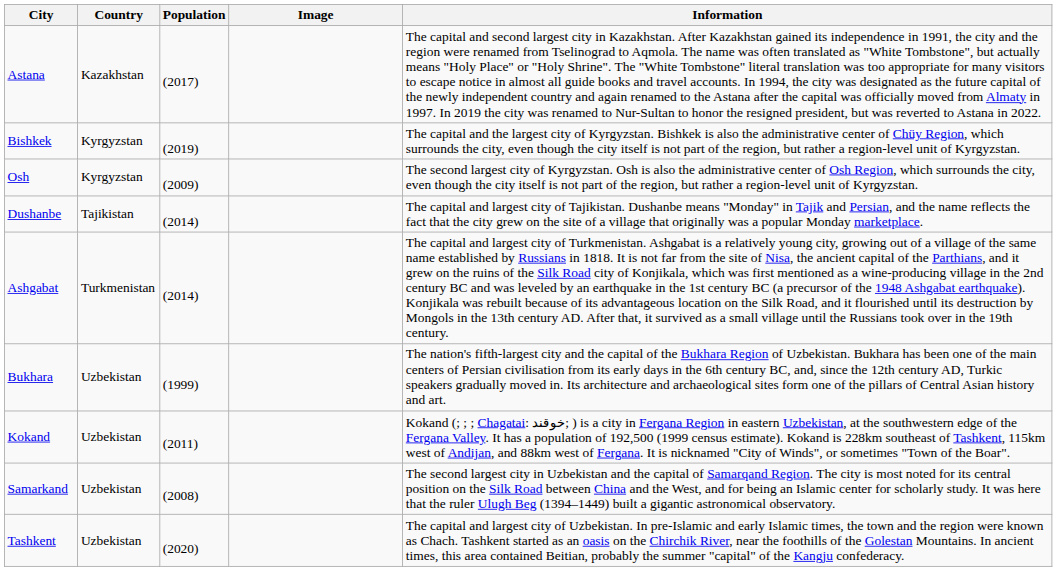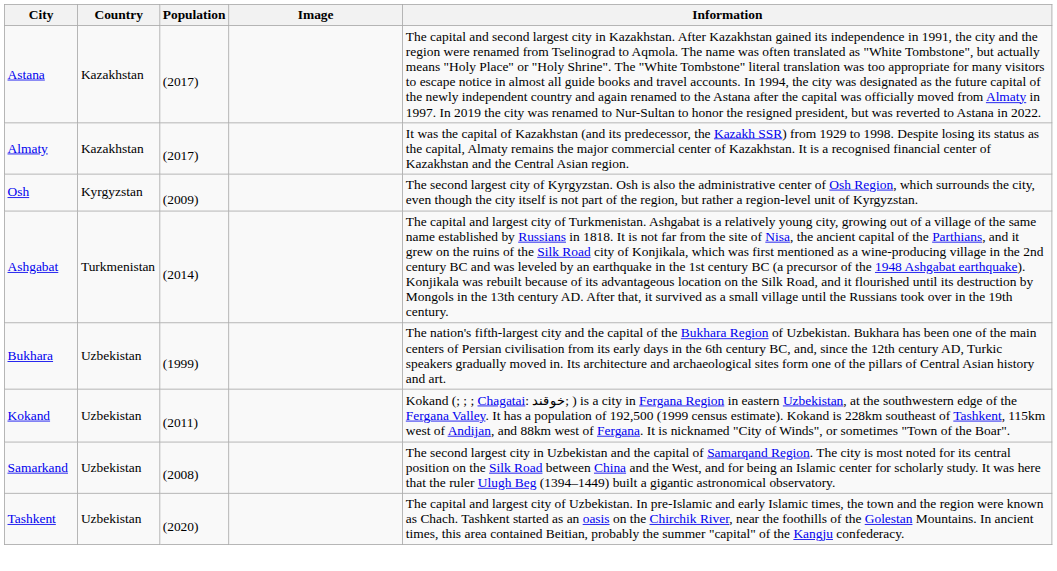 <table class="wikitable sortable">
 <tr>
 <th style="width:80px;">City</th>
 <th style="width:90px;">Country</th>
 <th style="width:60px;">Population</th>
 <th style="width:200px;" class=unsortable>Image</th>
 <th class=unsortable>Information</th>
 </tr>
 <tr>
 <td><a href='#'>Astana</a></td>
 <td>Kazakhstan</td>
 <td><br>(2017)</td>
 <td></td>
 <td>The capital and second largest city in Kazakhstan. After Kazakhstan gained its independence in 1991, the city and the region were renamed from Tselinograd to Aqmola. The name was often translated as "White Tombstone", but actually means "Holy Place" or "Holy Shrine". The "White Tombstone" literal translation was too appropriate for many visitors to escape notice in almost all guide books and travel accounts. In 1994, the city was designated as the future capital of the newly independent country and again renamed to the Astana after the capital was officially moved from <a href='#'>Almaty</a> in 1997. In 2019 the city was renamed to Nur-Sultan to honor the resigned president, but was reverted to Astana in 2022.</td>
 </tr>
 <tr>
-<td><a href='#'>Bishkek</a></td>
-<td>Kyrgyzstan</td>
-<td><br>(2019)</td>
+<td><a href='#'>Almaty</a></td>
+<td>Kazakhstan</td>
+<td><br>(2017)</td>
 <td></td>
-<td>The capital and the largest city of Kyrgyzstan. Bishkek is also the administrative center of <a href='#'>Chüy Region</a>, which surrounds the city, even though the city itself is not part of the region, but rather a region-level unit of Kyrgyzstan.</td>
+<td>It was the capital of Kazakhstan (and its predecessor, the <a href='#'>Kazakh SSR</a>) from 1929 to 1998. Despite losing its status as the capital, Almaty remains the major commercial center of Kazakhstan. It is a recognised financial center of Kazakhstan and the Central Asian region.</td>
 </tr>
 <tr>
 <td><a href='#'>Osh</a></td>
 <td>Kyrgyzstan</td>
 <td><br>(2009)</td>
 <td></td>
 <td>The second largest city of Kyrgyzstan. Osh is also the administrative center of <a href='#'>Osh Region</a>, which surrounds the city, even though the city itself is not part of the region, but rather a region-level unit of Kyrgyzstan.</td>
-</tr>
-<tr>
-<td><a href='#'>Dushanbe</a></td>
-<td>Tajikistan</td>
-<td><br>(2014)</td>
-<td></td>
-<td>The capital and largest city of Tajikistan. Dushanbe means "Monday" in <a href='#'>Tajik</a> and <a href='#'>Persian</a>, and the name reflects the fact that the city grew on the site of a village that originally was a popular Monday <a href='#'>marketplace</a>.</td>
 </tr>
 <tr>
 <td><a href='#'>Ashgabat</a></td>
 <td>Turkmenistan</td>
 <td><br>(2014)</td>
 <td></td>
 <td>The capital and largest city of Turkmenistan. Ashgabat is a relatively young city, growing out of a village of the same name established by <a href='#'>Russians</a> in 1818. It is not far from the site of <a href='#'>Nisa</a>, the ancient capital of the <a href='#'>Parthians</a>, and it grew on the ruins of the <a href='#'>Silk Road</a> city of Konjikala, which was first mentioned as a wine-producing village in the 2nd century BC and was leveled by an earthquake in the 1st century BC (a precursor of the <a href='#'>1948 Ashgabat earthquake</a>). Konjikala was rebuilt because of its advantageous location on the Silk Road, and it flourished until its destruction by Mongols in the 13th century AD. After that, it survived as a small village until the Russians took over in the 19th century.</td>
 </tr>
 <tr>
 <td><a href='#'>Bukhara</a></td>
 <td>Uzbekistan</td>
 <td><br>(1999)</td>
 <td></td>
 <td>The nation's fifth-largest city and the capital of the <a href='#'>Bukhara Region</a> of Uzbekistan. Bukhara has been one of the main centers of Persian civilisation from its early days in the 6th century BC, and, since the 12th century AD, Turkic speakers gradually moved in. Its architecture and archaeological sites form one of the pillars of Central Asian history and art.</td>
 </tr>
 <tr>
 <td><a href='#'>Kokand</a></td>
 <td>Uzbekistan</td>
 <td><br>(2011)</td>
 <td></td>
 <td>Kokand (; ; ; <a href='#'>Chagatai</a>: خوقند; ) is a city in <a href='#'>Fergana Region</a> in eastern <a href='#'>Uzbekistan</a>, at the southwestern edge of the <a href='#'>Fergana Valley</a>. It has a population of 192,500 (1999 census estimate). Kokand is 228km southeast of <a href='#'>Tashkent</a>, 115km west of <a href='#'>Andijan</a>, and 88km west of <a href='#'>Fergana</a>. It is nicknamed "City of Winds", or sometimes "Town of the Boar".</td>
 </tr>
 <tr>
 <td><a href='#'>Samarkand</a></td>
 <td>Uzbekistan</td>
 <td><br>(2008)</td>
 <td></td>
 <td>The second largest city in Uzbekistan and the capital of <a href='#'>Samarqand Region</a>. The city is most noted for its central position on the <a href='#'>Silk Road</a> between <a href='#'>China</a> and the West, and for being an Islamic center for scholarly study. It was here that the ruler <a href='#'>Ulugh Beg</a> (1394–1449) built a gigantic astronomical observatory.</td>
 </tr>
 <tr>
 <td><a href='#'>Tashkent</a></td>
 <td>Uzbekistan</td>
 <td><br>(2020)</td>
 <td></td>
 <td>The capital and largest city of Uzbekistan. In pre-Islamic and early Islamic times, the town and the region were known as Chach. Tashkent started as an <a href='#'>oasis</a> on the <a href='#'>Chirchik River</a>, near the foothills of the <a href='#'>Golestan</a> Mountains. In ancient times, this area contained Beitian, probably the summer "capital" of the <a href='#'>Kangju</a> confederacy.</td>
 </tr>
 </table>
